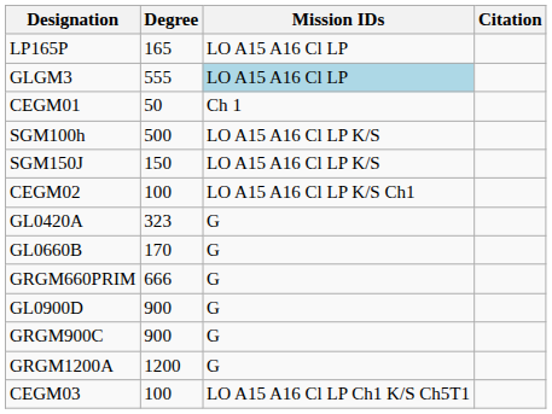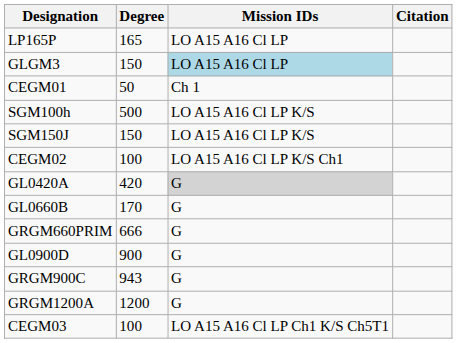 <table class="wikitable">
 <tr>
 <th>Designation</th>
 <th>Degree</th>
 <th>Mission IDs</th>
 <th>Citation</th>
 </tr>
 <tr>
 <td>LP165P</td>
 <td>165</td>
 <td>LO A15 A16 Cl LP</td>
 <td></td>
 </tr>
 <tr>
 <td>GLGM3</td>
-<td>555</td>
+<td>150</td>
 <td style="background: lightblue;">LO A15 A16 Cl LP</td>
 <td></td>
 </tr>
 <tr>
 <td>CEGM01</td>
 <td>50</td>
 <td>Ch 1</td>
 <td></td>
 </tr>
 <tr>
 <td>SGM100h</td>
 <td>500</td>
 <td>LO A15 A16 Cl LP K/S</td>
 <td></td>
 </tr>
 <tr>
 <td>SGM150J</td>
 <td>150</td>
 <td>LO A15 A16 Cl LP K/S</td>
 <td></td>
 </tr>
 <tr>
 <td>CEGM02</td>
 <td>100</td>
 <td>LO A15 A16 Cl LP K/S Ch1</td>
 <td></td>
 </tr>
 <tr>
 <td>GL0420A</td>
-<td>323</td>
-<td>G</td>
+<td>420</td>
+<td style="background: lightgrey;">G</td>
 <td></td>
 </tr>
 <tr>
 <td>GL0660B</td>
 <td>170</td>
 <td>G</td>
 <td></td>
 </tr>
 <tr>
 <td>GRGM660PRIM</td>
 <td>666</td>
 <td>G</td>
 <td></td>
 </tr>
 <tr>
 <td>GL0900D</td>
 <td>900</td>
 <td>G</td>
 <td></td>
 </tr>
 <tr>
 <td>GRGM900C</td>
-<td>900</td>
+<td>943</td>
 <td>G</td>
 <td></td>
 </tr>
 <tr>
 <td>GRGM1200A</td>
 <td>1200</td>
 <td>G</td>
 <td></td>
 </tr>
 <tr>
 <td>CEGM03</td>
 <td>100</td>
 <td>LO A15 A16 Cl LP Ch1 K/S Ch5T1</td>
 <td></td>
 </tr>
 </table>
